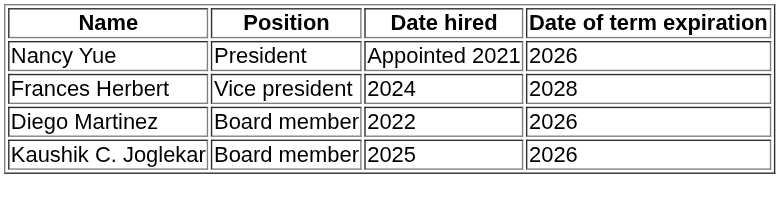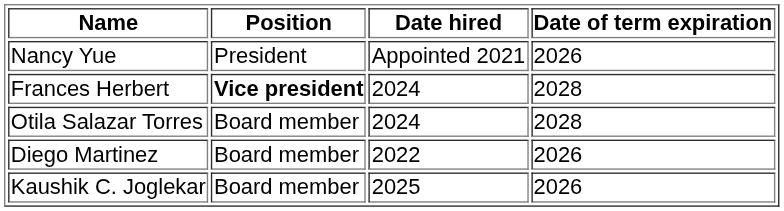 <table border="1">
 <tr>
 <th>Name</th>
 <th>Position</th>
 <th>Date hired</th>
 <th>Date of term expiration</th>
 </tr>
 <tr ---->
 <td>Nancy Yue</td>
 <td>President</td>
 <td>Appointed 2021</td>
 <td>2026</td>
 </tr>
 <tr ---->
 <td>Frances Herbert</td>
-<td>Vice president</td>
+<td><strong>Vice president</strong></td>
+<td>2024</td>
+<td>2028</td>
+</tr>
+<tr ---->
+<td>Otila Salazar Torres</td>
+<td>Board member</td>
 <td>2024</td>
 <td>2028</td>
 </tr>
 <tr ---->
 <td>Diego Martinez</td>
 <td>Board member</td>
 <td>2022</td>
 <td>2026</td>
 </tr>
 <tr ---->
 <td>Kaushik C. Joglekar</td>
 <td>Board member</td>
 <td>2025</td>
 <td>2026</td>
 </tr>
 </table>
